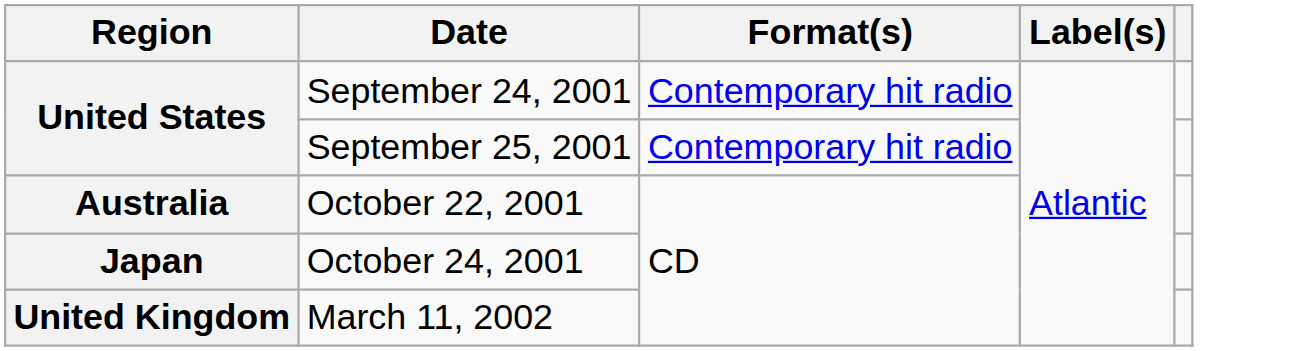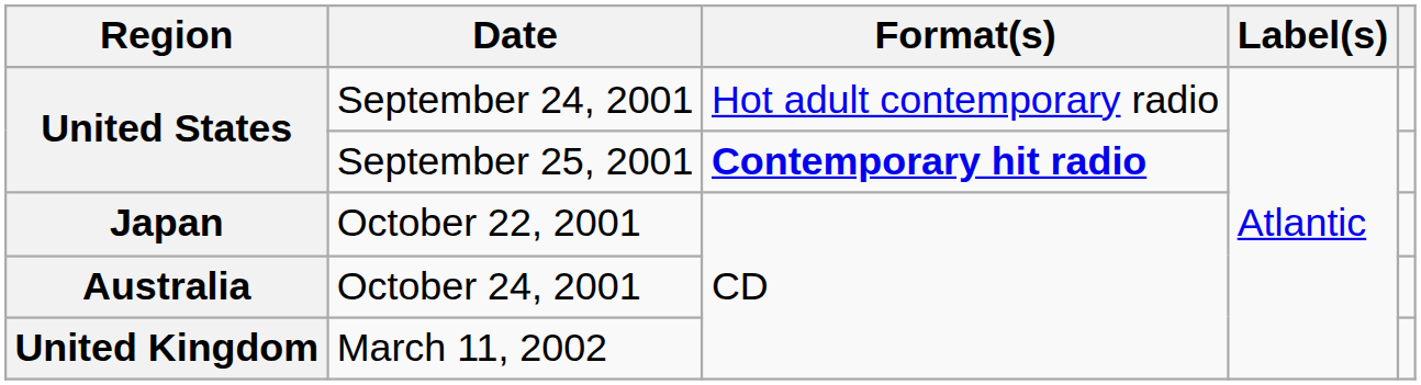 <table class="wikitable plainrowheaders">
 <tr>
 <th scope="col">Region</th>
 <th scope="col">Date</th>
 <th scope="col">Format(s)</th>
 <th scope="col">Label(s)</th>
 <th scope="col"></th>
 </tr>
 <tr>
 <th scope="row" rowspan="2">United States</th>
 <td>September 24, 2001</td>
-<td><a href='#'>Contemporary hit radio</a></td>
+<td><a href='#'>Hot adult contemporary</a> radio</td>
 <td rowspan="5"><a href='#'>Atlantic</a></td>
 <td></td>
 </tr>
 <tr>
 <td>September 25, 2001</td>
-<td><a href='#'>Contemporary hit radio</a></td>
+<td><strong><a href='#'>Contemporary hit radio</a></strong></td>
 <td></td>
 </tr>
 <tr>
-<th scope="row">Australia</th>
+<th scope="row">Japan</th>
 <td>October 22, 2001</td>
 <td rowspan="3">CD</td>
 <td></td>
 </tr>
 <tr>
-<th scope="row">Japan</th>
+<th scope="row">Australia</th>
 <td>October 24, 2001</td>
 <td></td>
 </tr>
 <tr>
 <th scope="row">United Kingdom</th>
 <td>March 11, 2002</td>
 <td></td>
 </tr>
 </table>
